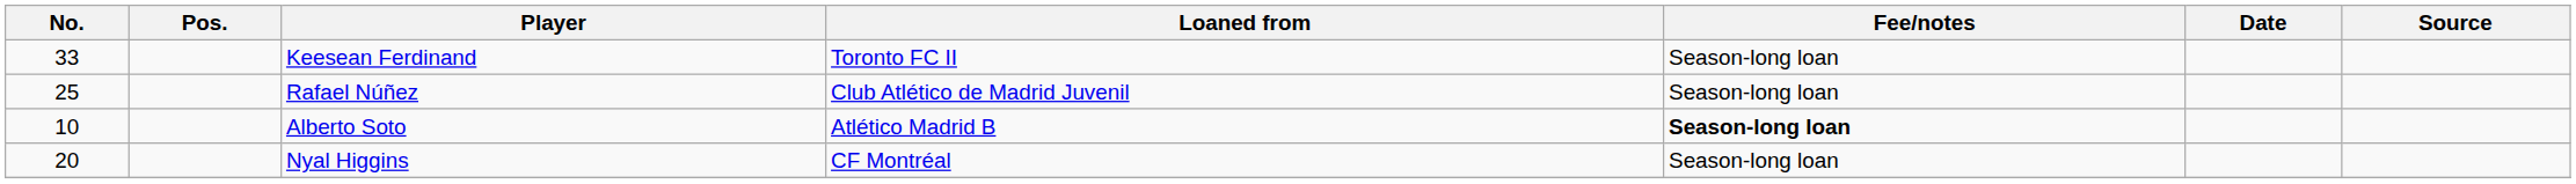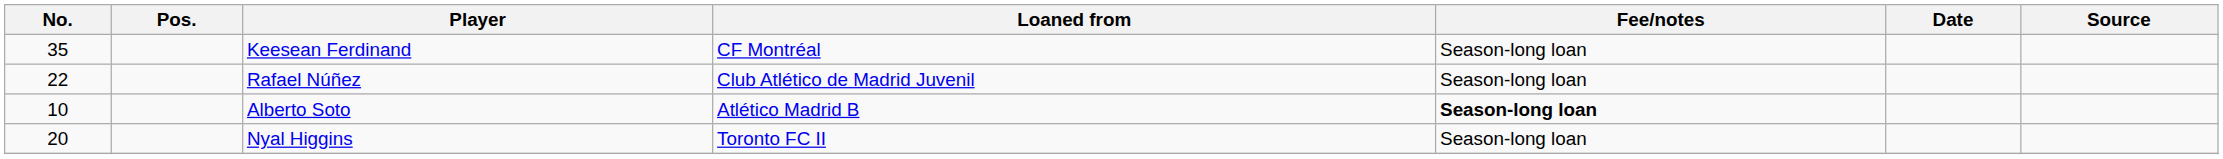 <table class="wikitable sortable" style="width:90%; text-align:center; font-size:95%; text-align:left;">
 <tr>
 <th>No.</th>
 <th>Pos.</th>
 <th>Player</th>
 <th>Loaned from</th>
 <th>Fee/notes</th>
 <th>Date</th>
 <th>Source</th>
 </tr>
 <tr>
-<td align=center>33</td>
+<td align=center>35</td>
 <td align=center></td>
 <td align=Ferdinand, Keesean> <a href='#'>Keesean Ferdinand</a></td>
-<td> <a href='#'>Toronto FC II</a></td>
+<td> <a href='#'>CF Montréal</a></td>
 <td>Season-long loan</td>
 <td></td>
 <td></td>
 </tr>
 <tr>
-<td align=center>25</td>
+<td align=center>22</td>
 <td align=center></td>
 <td align=Núñez, Rafael> <a href='#'>Rafael Núñez</a></td>
 <td> <a href='#'>Club Atlético de Madrid Juvenil</a></td>
 <td>Season-long loan</td>
 <td></td>
 <td></td>
 </tr>
 <tr>
 <td align=center>10</td>
 <td align=center></td>
 <td align=Soto, Alberto> <a href='#'>Alberto Soto</a></td>
 <td> <a href='#'>Atlético Madrid B</a></td>
 <td><strong>Season-long loan</strong></td>
 <td></td>
 <td></td>
 </tr>
 <tr>
 <td align=center>20</td>
 <td align=center></td>
 <td align=Higgins, Nyal> <a href='#'>Nyal Higgins</a></td>
-<td> <a href='#'>CF Montréal</a></td>
+<td> <a href='#'>Toronto FC II</a></td>
 <td>Season-long loan</td>
 <td></td>
 <td></td>
 </tr>
 <tr>
 </tr>
 </table>
